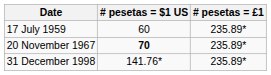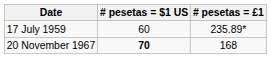 <table class="wikitable">
 <tr>
 <th>Date</th>
 <th align=center># pesetas = $1 US</th>
 <th># pesetas = £1</th>
 </tr>
 <tr>
 <td>17 July 1959</td>
 <td align=center>60</td>
 <td align=center>235.89*</td>
 </tr>
 <tr>
 <td>20 November 1967</td>
 <td align=center><strong>70</strong></td>
-<td align=center>235.89*</td>
-</tr>
-<tr>
-<td>31 December 1998</td>
-<td align=center>141.76*</td>
-<td align=center>235.89*</td>
+<td align=center>168</td>
 </tr>
 </table>
